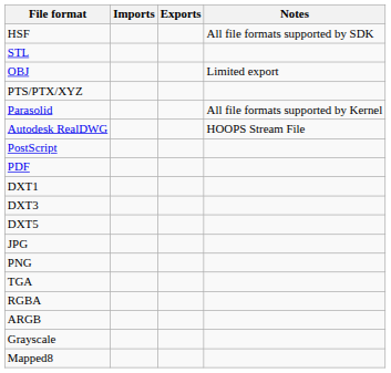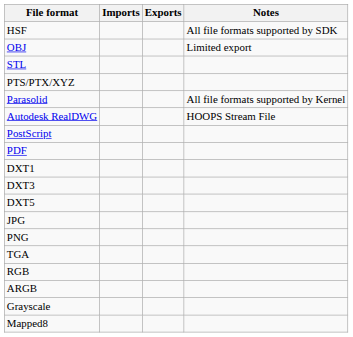 <table class="wikitable">
 <tr>
 <th>File format</th>
 <th>Imports</th>
 <th>Exports</th>
 <th>Notes</th>
 </tr>
 <tr>
 <td>HSF</td>
 <td></td>
 <td></td>
 <td>All file formats supported by SDK</td>
 </tr>
 <tr>
+<td><a href='#'>OBJ</a></td>
+<td></td>
+<td></td>
+<td>Limited export</td>
+</tr>
+<tr>
 <td><a href='#'>STL</a></td>
 <td></td>
 <td></td>
 <td></td>
-</tr>
-<tr>
-<td><a href='#'>OBJ</a></td>
-<td></td>
-<td></td>
-<td>Limited export</td>
 </tr>
 <tr>
 <td>PTS/PTX/XYZ</td>
 <td></td>
 <td></td>
 <td></td>
 </tr>
 <tr>
 <td><a href='#'>Parasolid</a></td>
 <td></td>
 <td></td>
 <td>All file formats supported by Kernel</td>
 </tr>
 <tr>
 <td><a href='#'>Autodesk RealDWG</a></td>
 <td></td>
 <td></td>
 <td>HOOPS Stream File</td>
 </tr>
 <tr>
 <td><a href='#'>PostScript</a></td>
 <td></td>
 <td></td>
 <td></td>
 </tr>
 <tr>
 <td><a href='#'>PDF</a></td>
 <td></td>
 <td></td>
 <td></td>
 </tr>
 <tr>
 <td>DXT1</td>
 <td></td>
 <td></td>
 <td></td>
 </tr>
 <tr>
 <td>DXT3</td>
 <td></td>
 <td></td>
 <td></td>
 </tr>
 <tr>
 <td>DXT5</td>
 <td></td>
 <td></td>
 <td></td>
 </tr>
 <tr>
 <td>JPG</td>
 <td></td>
 <td></td>
 <td></td>
 </tr>
 <tr>
 <td>PNG</td>
 <td></td>
 <td></td>
 <td></td>
 </tr>
 <tr>
 <td>TGA</td>
 <td></td>
 <td></td>
 <td></td>
 </tr>
 <tr>
-<td>RGBA</td>
+<td>RGB</td>
 <td></td>
 <td></td>
 <td></td>
 </tr>
 <tr>
 <td>ARGB</td>
 <td></td>
 <td></td>
 <td></td>
 </tr>
 <tr>
 <td>Grayscale</td>
 <td></td>
 <td></td>
 <td></td>
 </tr>
 <tr>
 <td>Mapped8</td>
 <td></td>
 <td></td>
 <td></td>
 </tr>
 </table>
